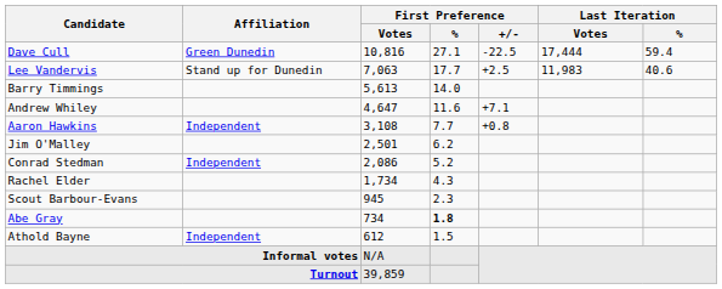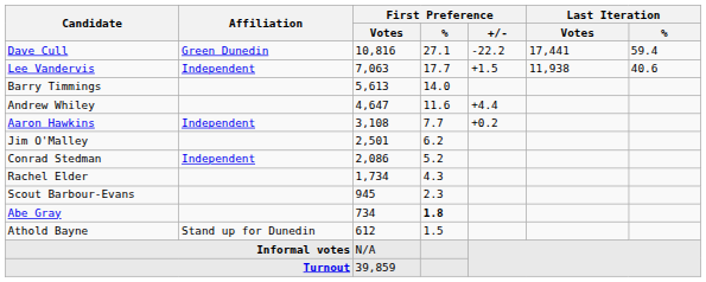 <table class="wikitable">
 <tr style="background:#e9e9e9;">
 <th rowspan=2 width="20%">Candidate</th>
 <th rowspan=2 width="20%">Affiliation</th>
 <th colspan=3 width="20%">First Preference</th>
 <th colspan=2 width="20%">Last Iteration</th>
 </tr>
 <tr style="background:#e9e9e9;">
 <th>Votes</th>
 <th>%</th>
 <th>+/-</th>
 <th>Votes</th>
 <th>%</th>
 </tr>
 <tr>
 <td><a href='#'>Dave Cull</a></td>
 <td><a href='#'>Green Dunedin</a></td>
 <td>10,816</td>
 <td>27.1</td>
-<td>-22.5</td>
-<td>17,444</td>
+<td>-22.2</td>
+<td>17,441</td>
 <td>59.4</td>
 </tr>
 <tr>
 <td><a href='#'>Lee Vandervis</a></td>
-<td>Stand up for Dunedin</td>
+<td><a href='#'>Independent</a></td>
 <td>7,063</td>
 <td>17.7</td>
-<td>+2.5</td>
-<td>11,983</td>
+<td>+1.5</td>
+<td>11,938</td>
 <td>40.6</td>
 </tr>
 <tr>
 <td>Barry Timmings</td>
 <td></td>
 <td>5,613</td>
 <td>14.0</td>
 <td></td>
 <td></td>
 <td></td>
 </tr>
 <tr>
 <td>Andrew Whiley</td>
 <td></td>
 <td>4,647</td>
 <td>11.6</td>
-<td>+7.1</td>
+<td>+4.4</td>
 <td></td>
 <td></td>
 </tr>
 <tr>
 <td><a href='#'>Aaron Hawkins</a></td>
 <td><a href='#'>Independent</a></td>
 <td>3,108</td>
 <td>7.7</td>
-<td>+0.8</td>
+<td>+0.2</td>
 <td></td>
 <td></td>
 </tr>
 <tr>
 <td>Jim O'Malley</td>
 <td></td>
 <td>2,501</td>
 <td>6.2</td>
 <td></td>
 <td></td>
 <td></td>
 </tr>
 <tr>
 <td>Conrad Stedman</td>
 <td><a href='#'>Independent</a></td>
 <td>2,086</td>
 <td>5.2</td>
 <td></td>
 <td></td>
 <td></td>
 </tr>
 <tr>
 <td>Rachel Elder</td>
 <td></td>
 <td>1,734</td>
 <td>4.3</td>
 <td></td>
 <td></td>
 <td></td>
 </tr>
 <tr>
 <td>Scout Barbour-Evans</td>
 <td></td>
 <td>945</td>
 <td>2.3</td>
 <td></td>
 <td></td>
 <td></td>
 </tr>
 <tr>
 <td><a href='#'>Abe Gray</a></td>
 <td></td>
 <td>734</td>
 <td><strong>1.8</strong></td>
 <td></td>
 <td></td>
 <td></td>
 </tr>
 <tr>
 <td>Athold Bayne</td>
-<td><a href='#'>Independent</a></td>
+<td>Stand up for Dunedin</td>
 <td>612</td>
 <td>1.5</td>
 <td></td>
 <td></td>
 <td></td>
 </tr>
 <tr style="background:#e9e9e9;">
 <td colspan=2 align=right><strong>Informal votes </strong></td>
 <td>N/A </td>
 <td></td>
 <td rowspan=2 colspan=3></td>
 </tr>
 <tr style="background:#e9e9e9;">
 <td colspan=2 align=right><strong><a href='#'>Turnout</a></strong></td>
 <td>39,859</td>
 <td></td>
 </tr>
 </table>
